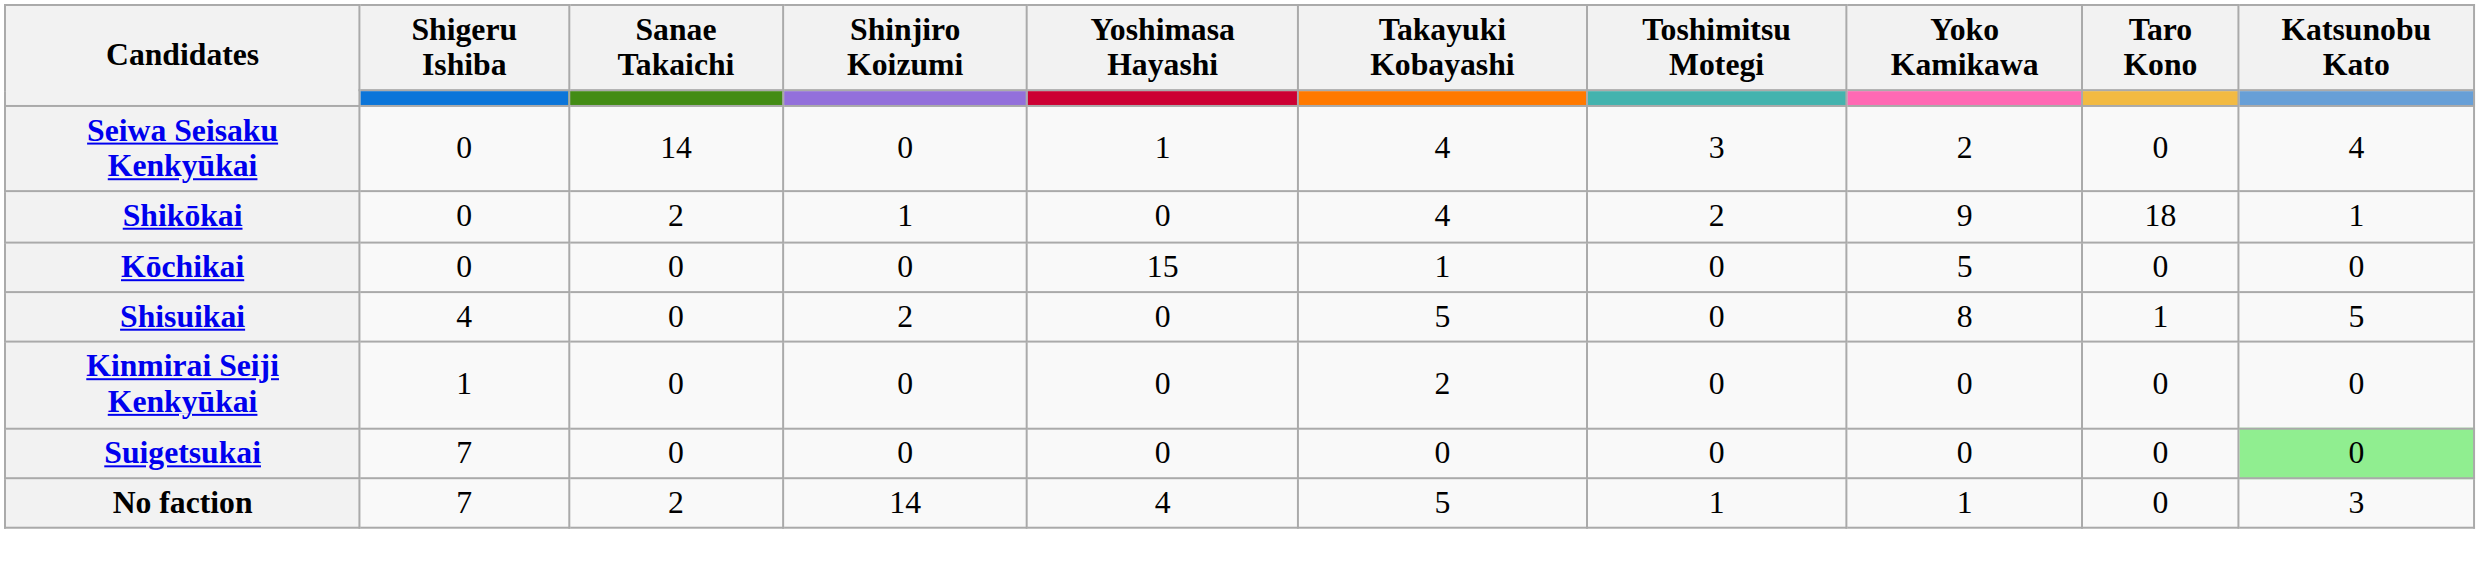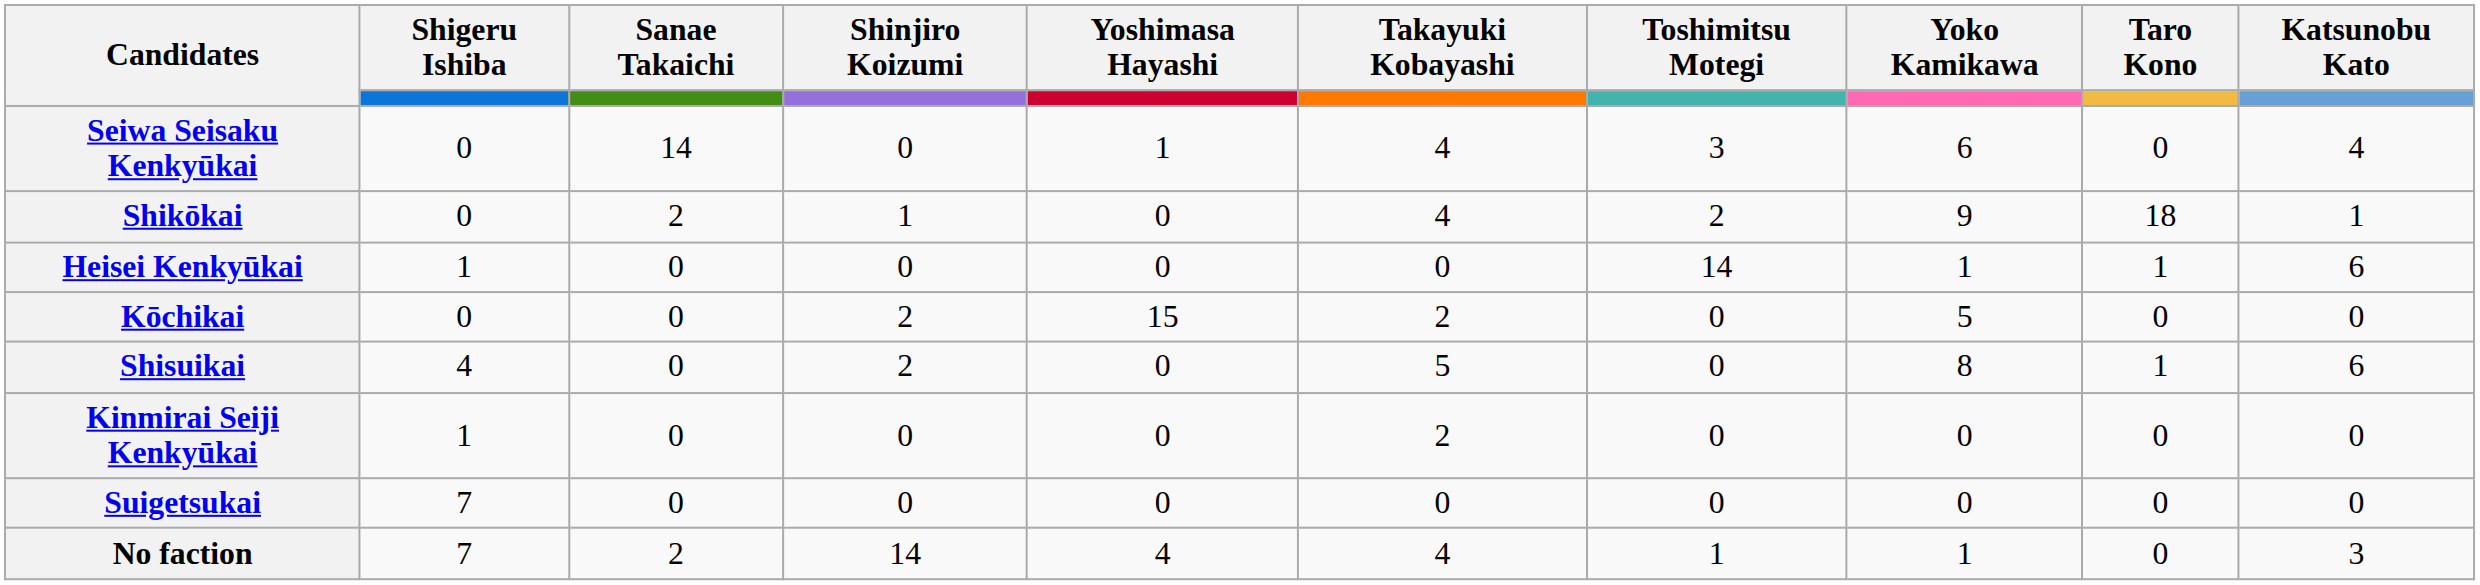 <table class="wikitable" style="text-align:center">
 <tr>
 <th rowspan=2>Candidates</th>
 <th>Shigeru Ishiba</th>
 <th>Sanae Takaichi</th>
 <th>Shinjiro Koizumi</th>
 <th>Yoshimasa Hayashi</th>
 <th>Takayuki Kobayashi</th>
 <th>Toshimitsu Motegi</th>
 <th>Yoko Kamikawa</th>
 <th>Taro Kono</th>
 <th>Katsunobu Kato</th>
 </tr>
 <tr>
 <th style="background:#0b75d9"></th>
 <th style="background:#438C15"></th>
 <th style="background:#9370DB"></th>
 <th style="background:#CC0033"></th>
 <th style="background:#FF7900"></th>
 <th style="background:#43b3ae"></th>
 <th style="background:#FF69B4"></th>
 <th style="background:#F2BA42"></th>
 <th style="background:#679fd7"></th>
 </tr>
 <tr>
 <th><a href='#'>Seiwa Seisaku Kenkyūkai</a></th>
 <td>0</td>
 <td>14</td>
 <td>0</td>
 <td>1</td>
 <td>4</td>
 <td>3</td>
-<td>2</td>
+<td>6</td>
 <td>0</td>
 <td>4</td>
 </tr>
 <tr>
 <th><a href='#'>Shikōkai</a></th>
 <td>0</td>
 <td>2</td>
 <td>1</td>
 <td>0</td>
 <td>4</td>
 <td>2</td>
 <td>9</td>
 <td>18</td>
 <td>1</td>
 </tr>
 <tr>
+<th><a href='#'>Heisei Kenkyūkai</a></th>
+<td>1</td>
+<td>0</td>
+<td>0</td>
+<td>0</td>
+<td>0</td>
+<td>14</td>
+<td>1</td>
+<td>1</td>
+<td>6</td>
+</tr>
+<tr>
 <th><a href='#'>Kōchikai</a></th>
 <td>0</td>
 <td>0</td>
-<td>0</td>
+<td>2</td>
 <td>15</td>
-<td>1</td>
+<td>2</td>
 <td>0</td>
 <td>5</td>
 <td>0</td>
 <td>0</td>
 </tr>
 <tr>
 <th><a href='#'>Shisuikai</a></th>
 <td>4</td>
 <td>0</td>
 <td>2</td>
 <td>0</td>
 <td>5</td>
 <td>0</td>
 <td>8</td>
 <td>1</td>
-<td>5</td>
+<td>6</td>
 </tr>
 <tr>
 <th><a href='#'>Kinmirai Seiji Kenkyūkai</a></th>
 <td>1</td>
 <td>0</td>
 <td>0</td>
 <td>0</td>
 <td>2</td>
 <td>0</td>
 <td>0</td>
 <td>0</td>
 <td>0</td>
 </tr>
 <tr>
 <th><a href='#'>Suigetsukai</a></th>
 <td>7</td>
 <td>0</td>
 <td>0</td>
 <td>0</td>
 <td>0</td>
 <td>0</td>
 <td>0</td>
 <td>0</td>
-<td style="background: lightgreen;">0</td>
+<td>0</td>
 </tr>
 <tr>
 <th>No faction</th>
 <td>7</td>
 <td>2</td>
 <td>14</td>
 <td>4</td>
-<td>5</td>
+<td>4</td>
 <td>1</td>
 <td>1</td>
 <td>0</td>
 <td>3</td>
 </tr>
 </table>
